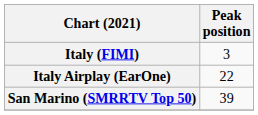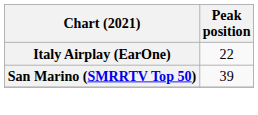 <table class="wikitable sortable plainrowheaders" style="text-align:center;">
 <tr>
 <th scope="col">Chart (2021)</th>
 <th scope="col">Peak<br>position</th>
-</tr>
-<tr>
-<th scope="row">Italy (<a href='#'>FIMI</a>)</th>
-<td>3</td>
 </tr>
 <tr>
 <th scope="row">Italy Airplay (EarOne)</th>
 <td>22</td>
 </tr>
 <tr>
 <th scope="row">San Marino (<a href='#'>SMRRTV Top 50</a>)</th>
 <td>39</td>
 </tr>
 <tr>
 </tr>
 </table>
